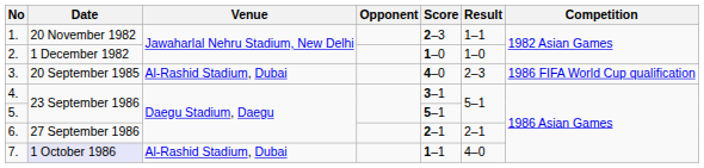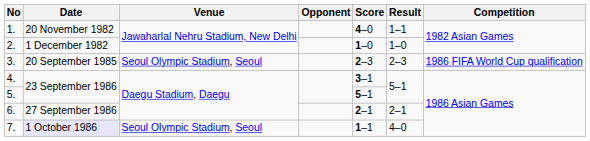 <table class="wikitable" style="font-size:100%;">
 <tr>
 <th>No</th>
 <th>Date</th>
 <th>Venue</th>
 <th>Opponent</th>
 <th>Score</th>
 <th>Result</th>
 <th>Competition</th>
 </tr>
 <tr>
 <td>1.</td>
 <td>20 November 1982</td>
 <td rowspan=2><a href='#'>Jawaharlal Nehru Stadium, New Delhi</a></td>
 <td></td>
-<td><strong>2</strong>–3</td>
+<td><strong>4</strong>–0</td>
 <td>1–1</td>
 <td rowspan=2><a href='#'>1982 Asian Games</a></td>
 </tr>
 <tr>
 <td>2.</td>
 <td>1 December 1982</td>
 <td></td>
 <td><strong>1</strong>–0</td>
 <td>1–0</td>
 </tr>
 <tr>
 <td>3.</td>
 <td>20 September 1985</td>
-<td><a href='#'>Al-Rashid Stadium</a>, <a href='#'>Dubai</a></td>
+<td><a href='#'>Seoul Olympic Stadium</a>, <a href='#'>Seoul</a></td>
 <td></td>
-<td><strong>4</strong>–0</td>
+<td><strong>2</strong>–3</td>
 <td>2–3</td>
 <td><a href='#'>1986 FIFA World Cup qualification</a></td>
 </tr>
 <tr>
 <td>4.</td>
 <td rowspan=2>23 September 1986</td>
 <td rowspan=3><a href='#'>Daegu Stadium</a>, <a href='#'>Daegu</a></td>
 <td rowspan=2></td>
 <td><strong>3</strong>–1</td>
 <td rowspan=2>5–1</td>
 <td rowspan=4><a href='#'>1986 Asian Games</a></td>
 </tr>
 <tr>
 <td>5.</td>
 <td><strong>5</strong>–1</td>
 </tr>
 <tr>
 <td>6.</td>
 <td>27 September 1986</td>
 <td></td>
 <td><strong>2</strong>–1</td>
 <td>2–1</td>
 </tr>
 <tr>
 <td>7.</td>
 <td style="background: lavender;">1 October 1986</td>
-<td><a href='#'>Al-Rashid Stadium</a>, <a href='#'>Dubai</a></td>
+<td><a href='#'>Seoul Olympic Stadium</a>, <a href='#'>Seoul</a></td>
 <td></td>
 <td><strong>1</strong>–1</td>
 <td>4–0</td>
 </tr>
 </table>
